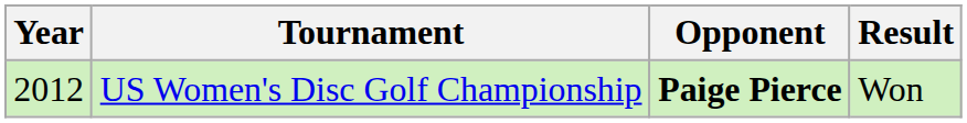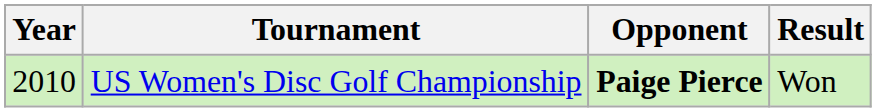 <table class="wikitable">
 <tr>
 <th>Year</th>
 <th>Tournament</th>
 <th>Opponent</th>
 <th>Result</th>
 </tr>
 <tr style="background:#d0f0c0;">
-<td>2012</td>
+<td>2010</td>
 <td><a href='#'> US Women's Disc Golf Championship</a></td>
 <td><strong>Paige Pierce</strong></td>
 <td>Won</td>
 </tr>
 </table>
